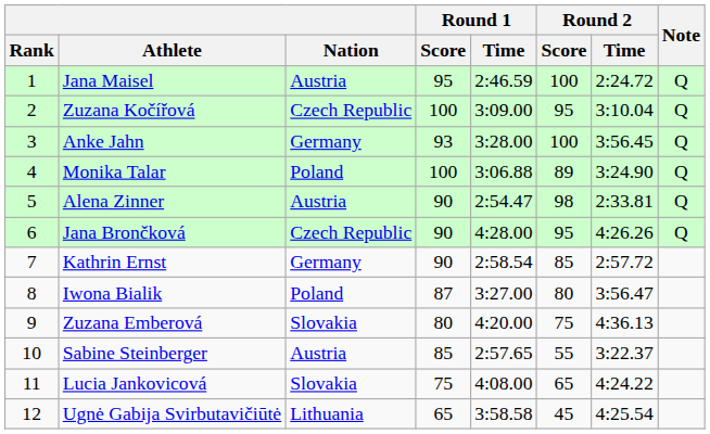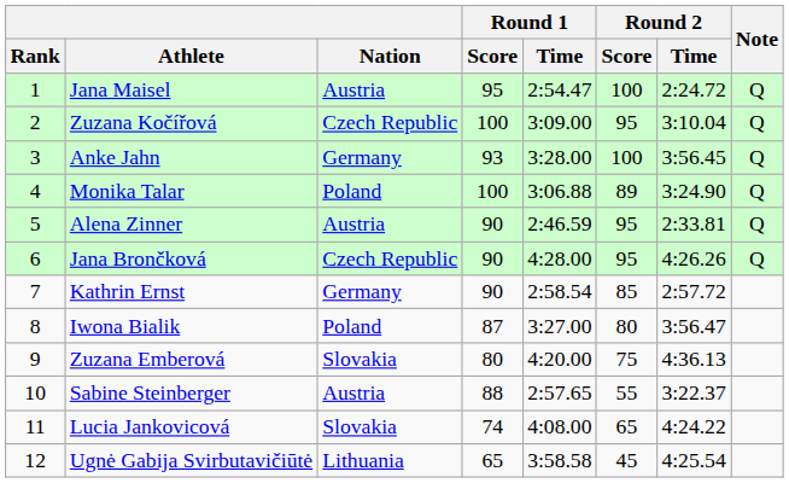 <table class="wikitable sortable" style="text-align:center">
 <tr>
 <th colspan=3></th>
 <th colspan=2>Round 1</th>
 <th colspan=2>Round 2</th>
 <th rowspan=2>Note</th>
 </tr>
 <tr>
 <th>Rank</th>
 <th>Athlete</th>
 <th>Nation</th>
 <th>Score</th>
 <th>Time</th>
 <th>Score</th>
 <th>Time</th>
 </tr>
 <tr bgcolor=ccffcc>
 <td>1</td>
 <td align=left><a href='#'>Jana Maisel</a></td>
 <td align=left> <a href='#'>Austria</a></td>
 <td>95</td>
-<td>2:46.59</td>
+<td>2:54.47</td>
 <td>100</td>
 <td>2:24.72</td>
 <td>Q</td>
 </tr>
 <tr bgcolor=ccffcc>
 <td>2</td>
 <td align=left><a href='#'>Zuzana Kočířová</a></td>
 <td align=left> <a href='#'>Czech Republic</a></td>
 <td>100</td>
 <td>3:09.00</td>
 <td>95</td>
 <td>3:10.04</td>
 <td>Q</td>
 </tr>
 <tr bgcolor=ccffcc>
 <td>3</td>
 <td align=left><a href='#'>Anke Jahn</a></td>
 <td align=left> <a href='#'>Germany</a></td>
 <td>93</td>
 <td>3:28.00</td>
 <td>100</td>
 <td>3:56.45</td>
 <td>Q</td>
 </tr>
 <tr bgcolor=ccffcc>
 <td>4</td>
 <td align=left><a href='#'>Monika Talar</a></td>
 <td align=left> <a href='#'>Poland</a></td>
 <td>100</td>
 <td>3:06.88</td>
 <td>89</td>
 <td>3:24.90</td>
 <td>Q</td>
 </tr>
 <tr bgcolor=ccffcc>
 <td>5</td>
 <td align=left><a href='#'>Alena Zinner</a></td>
 <td align=left> <a href='#'>Austria</a></td>
 <td>90</td>
-<td>2:54.47</td>
-<td>98</td>
+<td>2:46.59</td>
+<td>95</td>
 <td>2:33.81</td>
 <td>Q</td>
 </tr>
 <tr bgcolor=ccffcc>
 <td>6</td>
 <td align=left><a href='#'>Jana Brončková</a></td>
 <td align=left> <a href='#'>Czech Republic</a></td>
 <td>90</td>
 <td>4:28.00</td>
 <td>95</td>
 <td>4:26.26</td>
 <td>Q</td>
 </tr>
 <tr>
 <td>7</td>
 <td align=left><a href='#'>Kathrin Ernst</a></td>
 <td align=left> <a href='#'>Germany</a></td>
 <td>90</td>
 <td>2:58.54</td>
 <td>85</td>
 <td>2:57.72</td>
 <td></td>
 </tr>
 <tr>
 <td>8</td>
 <td align=left><a href='#'>Iwona Bialik</a></td>
 <td align=left> <a href='#'>Poland</a></td>
 <td>87</td>
 <td>3:27.00</td>
 <td>80</td>
 <td>3:56.47</td>
 <td></td>
 </tr>
 <tr>
 <td>9</td>
 <td align=left><a href='#'>Zuzana Emberová</a></td>
 <td align=left> <a href='#'>Slovakia</a></td>
 <td>80</td>
 <td>4:20.00</td>
 <td>75</td>
 <td>4:36.13</td>
 <td></td>
 </tr>
 <tr>
 <td>10</td>
 <td align=left><a href='#'>Sabine Steinberger</a></td>
 <td align=left> <a href='#'>Austria</a></td>
-<td>85</td>
+<td>88</td>
 <td>2:57.65</td>
 <td>55</td>
 <td>3:22.37</td>
 <td></td>
 </tr>
 <tr>
 <td>11</td>
 <td align=left><a href='#'>Lucia Jankovicová</a></td>
 <td align=left> <a href='#'>Slovakia</a></td>
-<td>75</td>
+<td>74</td>
 <td>4:08.00</td>
 <td>65</td>
 <td>4:24.22</td>
 <td></td>
 </tr>
 <tr>
 <td>12</td>
 <td align=left><a href='#'>Ugnė Gabija Svirbutavičiūtė</a></td>
 <td align=left> <a href='#'>Lithuania</a></td>
 <td>65</td>
 <td>3:58.58</td>
 <td>45</td>
 <td>4:25.54</td>
 <td></td>
 </tr>
 </table>
